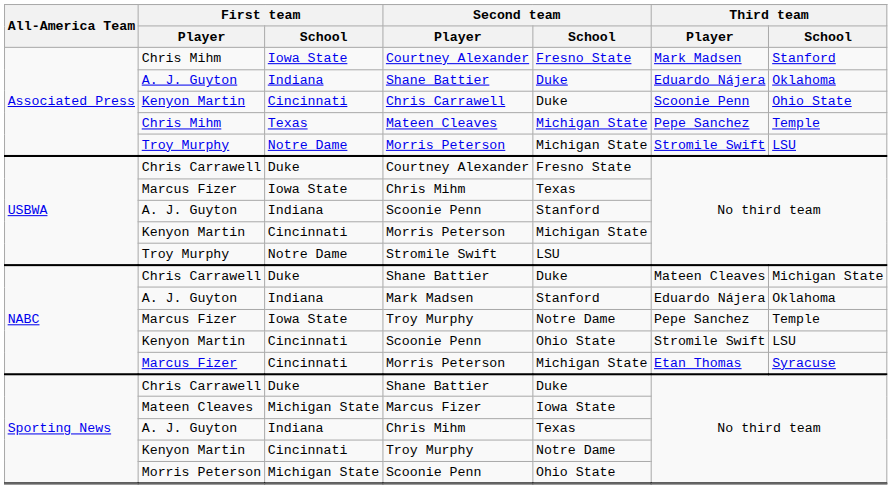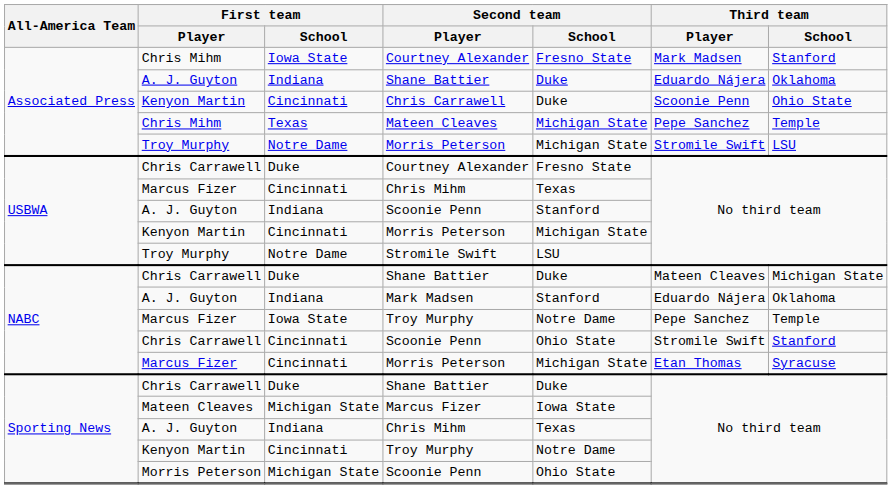 <table class="wikitable" style="width:98%;">
 <tr>
 <th rowspan=3>All-America Team</th>
 </tr>
 <tr>
 <th colspan=2>First team</th>
 <th colspan=2>Second team</th>
 <th colspan=2>Third team</th>
 </tr>
 <tr>
 <th>Player</th>
 <th>School</th>
 <th>Player</th>
 <th>School</th>
 <th>Player</th>
 <th>School</th>
 </tr>
 <tr>
 <td rowspan=5><a href='#'>Associated Press</a></td>
 <td>Chris Mihm</td>
 <td><a href='#'>Iowa State</a></td>
 <td><a href='#'>Courtney Alexander</a></td>
 <td><a href='#'>Fresno State</a></td>
 <td><a href='#'>Mark Madsen</a></td>
 <td><a href='#'>Stanford</a></td>
 </tr>
 <tr>
 <td><a href='#'>A. J. Guyton</a></td>
 <td><a href='#'>Indiana</a></td>
 <td><a href='#'>Shane Battier</a></td>
 <td><a href='#'>Duke</a></td>
 <td><a href='#'>Eduardo Nájera</a></td>
 <td><a href='#'>Oklahoma</a></td>
 </tr>
 <tr>
 <td><a href='#'>Kenyon Martin</a></td>
 <td><a href='#'>Cincinnati</a></td>
 <td><a href='#'>Chris Carrawell</a></td>
 <td>Duke</td>
 <td><a href='#'>Scoonie Penn</a></td>
 <td><a href='#'>Ohio State</a></td>
 </tr>
 <tr>
 <td><a href='#'>Chris Mihm</a></td>
 <td><a href='#'>Texas</a></td>
 <td><a href='#'>Mateen Cleaves</a></td>
 <td><a href='#'>Michigan State</a></td>
 <td><a href='#'>Pepe Sanchez</a></td>
 <td><a href='#'>Temple</a></td>
 </tr>
 <tr>
 <td><a href='#'>Troy Murphy</a></td>
 <td><a href='#'>Notre Dame</a></td>
 <td><a href='#'>Morris Peterson</a></td>
 <td>Michigan State</td>
 <td><a href='#'>Stromile Swift</a></td>
 <td><a href='#'>LSU</a></td>
 </tr>
 <tr style = "border-top:2px solid black;">
 <td rowspan=5><a href='#'>USBWA</a></td>
 <td>Chris Carrawell</td>
 <td>Duke</td>
 <td>Courtney Alexander</td>
 <td>Fresno State</td>
 <td rowspan=5 colspan=3 align=center>No third team</td>
 </tr>
 <tr>
 <td>Marcus Fizer</td>
-<td>Iowa State</td>
+<td>Cincinnati</td>
 <td>Chris Mihm</td>
 <td>Texas</td>
 </tr>
 <tr>
 <td>A. J. Guyton</td>
 <td>Indiana</td>
 <td>Scoonie Penn</td>
 <td>Stanford</td>
 </tr>
 <tr>
 <td>Kenyon Martin</td>
 <td>Cincinnati</td>
 <td>Morris Peterson</td>
 <td>Michigan State</td>
 </tr>
 <tr>
 <td>Troy Murphy</td>
 <td>Notre Dame</td>
 <td>Stromile Swift</td>
 <td>LSU</td>
 </tr>
 <tr style = "border-top:2px solid black;">
 <td rowspan=5><a href='#'>NABC</a></td>
 <td>Chris Carrawell</td>
 <td>Duke</td>
 <td>Shane Battier</td>
 <td>Duke</td>
 <td>Mateen Cleaves</td>
 <td>Michigan State</td>
 </tr>
 <tr>
 <td>A. J. Guyton</td>
 <td>Indiana</td>
 <td>Mark Madsen</td>
 <td>Stanford</td>
 <td>Eduardo Nájera</td>
 <td>Oklahoma</td>
 </tr>
 <tr>
 <td>Marcus Fizer</td>
 <td>Iowa State</td>
 <td>Troy Murphy</td>
 <td>Notre Dame</td>
 <td>Pepe Sanchez</td>
 <td>Temple</td>
 </tr>
 <tr>
-<td>Kenyon Martin</td>
+<td>Chris Carrawell</td>
 <td>Cincinnati</td>
 <td>Scoonie Penn</td>
 <td>Ohio State</td>
 <td>Stromile Swift</td>
-<td>LSU</td>
+<td><a href='#'>Stanford</a></td>
 </tr>
 <tr>
 <td><a href='#'>Marcus Fizer</a></td>
 <td>Cincinnati</td>
 <td>Morris Peterson</td>
 <td>Michigan State</td>
 <td><a href='#'>Etan Thomas</a></td>
 <td><a href='#'>Syracuse</a></td>
 </tr>
 <tr style = "border-top:2px solid black;">
 <td rowspan=5><a href='#'>Sporting News</a></td>
 <td>Chris Carrawell</td>
 <td>Duke</td>
 <td>Shane Battier</td>
 <td>Duke</td>
 <td rowspan=5 colspan=3 align=center>No third team</td>
 </tr>
 <tr>
 <td>Mateen Cleaves</td>
 <td>Michigan State</td>
 <td>Marcus Fizer</td>
 <td>Iowa State</td>
 </tr>
 <tr>
 <td>A. J. Guyton</td>
 <td>Indiana</td>
 <td>Chris Mihm</td>
 <td>Texas</td>
 </tr>
 <tr>
 <td>Kenyon Martin</td>
 <td>Cincinnati</td>
 <td>Troy Murphy</td>
 <td>Notre Dame</td>
 </tr>
 <tr>
 <td>Morris Peterson</td>
 <td>Michigan State</td>
 <td>Scoonie Penn</td>
 <td>Ohio State</td>
 </tr>
 <tr style = "border-top:2px solid black;">
 </tr>
 </table>
